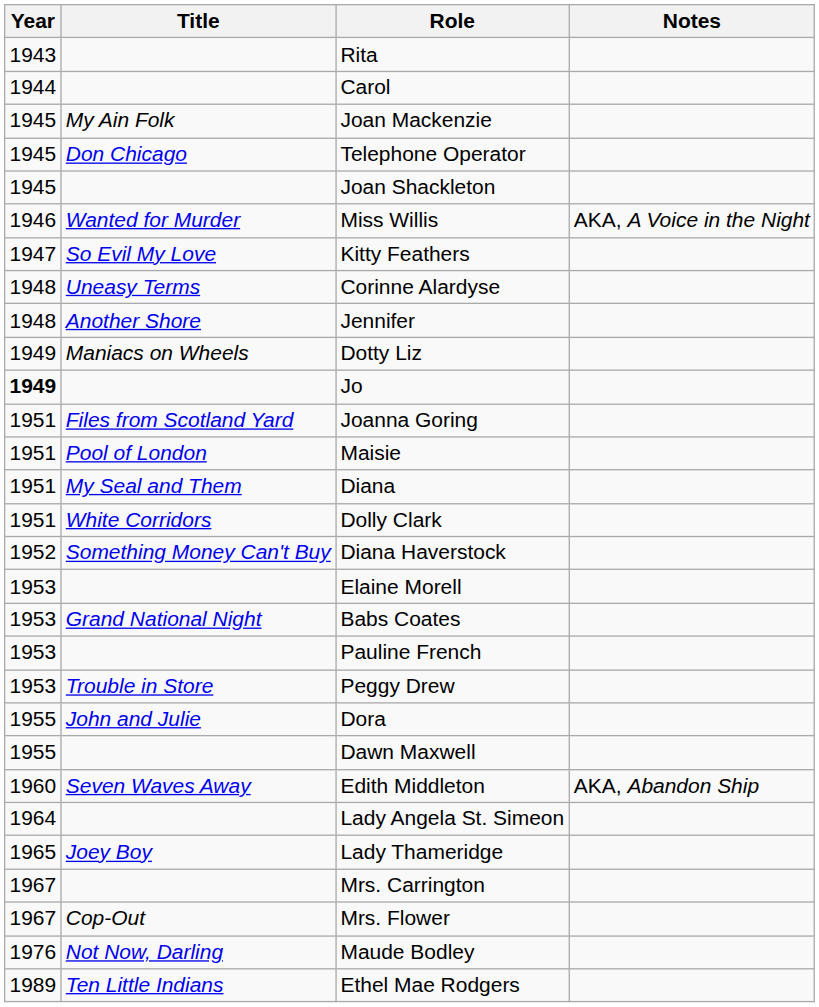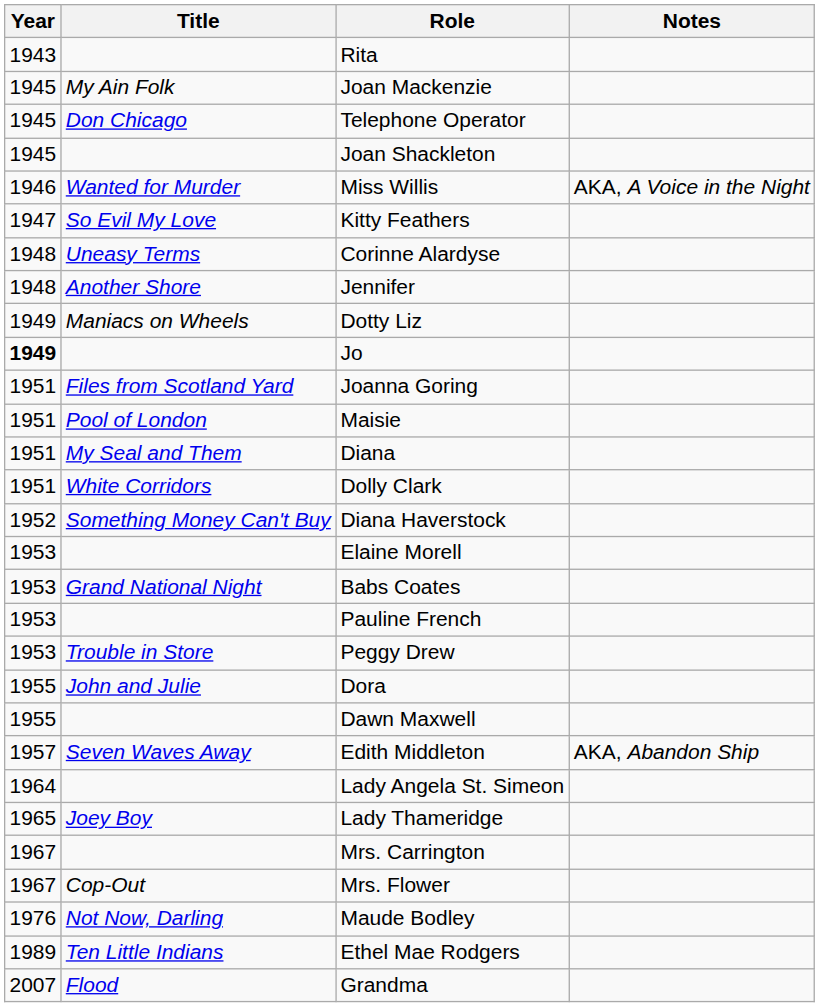 <table class="wikitable sortable">
 <tr>
 <th>Year</th>
 <th>Title</th>
 <th>Role</th>
 <th class="unsortable">Notes</th>
 </tr>
 <tr>
 <td>1943</td>
 <td><em></em></td>
 <td>Rita</td>
-<td></td>
-</tr>
-<tr>
-<td>1944</td>
-<td><em></em></td>
-<td>Carol</td>
 <td></td>
 </tr>
 <tr>
 <td>1945</td>
 <td><em>My Ain Folk</em></td>
 <td>Joan Mackenzie</td>
 <td></td>
 </tr>
 <tr>
 <td>1945</td>
 <td><em><a href='#'>Don Chicago</a></em></td>
 <td>Telephone Operator</td>
 <td></td>
 </tr>
 <tr>
 <td>1945</td>
 <td><em></em></td>
 <td>Joan Shackleton</td>
 <td></td>
 </tr>
 <tr>
 <td>1946</td>
 <td><em><a href='#'>Wanted for Murder</a></em></td>
 <td>Miss Willis</td>
 <td>AKA, <em>A Voice in the Night</em></td>
 </tr>
 <tr>
 <td>1947</td>
 <td><em><a href='#'>So Evil My Love</a></em></td>
 <td>Kitty Feathers</td>
 <td></td>
 </tr>
 <tr>
 <td>1948</td>
 <td><em><a href='#'>Uneasy Terms</a></em></td>
 <td>Corinne Alardyse</td>
 <td></td>
 </tr>
 <tr>
 <td>1948</td>
 <td><em><a href='#'>Another Shore</a></em></td>
 <td>Jennifer</td>
 <td></td>
 </tr>
 <tr>
 <td>1949</td>
 <td><em>Maniacs on Wheels</em></td>
 <td>Dotty Liz</td>
 <td></td>
 </tr>
 <tr>
 <td><strong>1949</strong></td>
 <td><em></em></td>
 <td>Jo</td>
 <td></td>
 </tr>
 <tr>
 <td>1951</td>
 <td><em><a href='#'>Files from Scotland Yard</a></em></td>
 <td>Joanna Goring</td>
 <td></td>
 </tr>
 <tr>
 <td>1951</td>
 <td><em><a href='#'>Pool of London</a></em></td>
 <td>Maisie</td>
 <td></td>
 </tr>
 <tr>
 <td>1951</td>
 <td><em><a href='#'>My Seal and Them</a></em></td>
 <td>Diana</td>
 <td></td>
 </tr>
 <tr>
 <td>1951</td>
 <td><em><a href='#'>White Corridors</a></em></td>
 <td>Dolly Clark</td>
 <td></td>
 </tr>
 <tr>
 <td>1952</td>
 <td><em><a href='#'>Something Money Can't Buy</a></em></td>
 <td>Diana Haverstock</td>
 <td></td>
 </tr>
 <tr>
 <td>1953</td>
 <td><em></em></td>
 <td>Elaine Morell</td>
 <td></td>
 </tr>
 <tr>
 <td>1953</td>
 <td><em><a href='#'>Grand National Night</a></em></td>
 <td>Babs Coates</td>
 <td></td>
 </tr>
 <tr>
 <td>1953</td>
 <td><em></em></td>
 <td>Pauline French</td>
 <td></td>
 </tr>
 <tr>
 <td>1953</td>
 <td><em><a href='#'>Trouble in Store</a></em></td>
 <td>Peggy Drew</td>
 <td></td>
 </tr>
 <tr>
 <td>1955</td>
 <td><em><a href='#'>John and Julie</a></em></td>
 <td>Dora</td>
 <td></td>
 </tr>
 <tr>
 <td>1955</td>
 <td><em></em></td>
 <td>Dawn Maxwell</td>
 <td></td>
 </tr>
 <tr>
-<td>1960</td>
+<td>1957</td>
 <td><em><a href='#'>Seven Waves Away</a></em></td>
 <td>Edith Middleton</td>
 <td>AKA, <em>Abandon Ship</em></td>
 </tr>
 <tr>
 <td>1964</td>
 <td><em></em></td>
 <td>Lady Angela St. Simeon</td>
 <td></td>
 </tr>
 <tr>
 <td>1965</td>
 <td><em><a href='#'>Joey Boy</a></em></td>
 <td>Lady Thameridge</td>
 <td></td>
 </tr>
 <tr>
 <td>1967</td>
 <td><em></em></td>
 <td>Mrs. Carrington</td>
 <td></td>
 </tr>
 <tr>
 <td>1967</td>
 <td><em>Cop-Out</em></td>
 <td>Mrs. Flower</td>
 <td></td>
 </tr>
 <tr>
 <td>1976</td>
 <td><em><a href='#'>Not Now, Darling</a></em></td>
 <td>Maude Bodley</td>
 <td></td>
 </tr>
 <tr>
 <td>1989</td>
 <td><em><a href='#'>Ten Little Indians</a></em></td>
 <td>Ethel Mae Rodgers</td>
 <td></td>
 </tr>
+<tr>
+<td>2007</td>
+<td><em><a href='#'>Flood</a></em></td>
+<td>Grandma</td>
+<td></td>
+</tr>
 </table>
